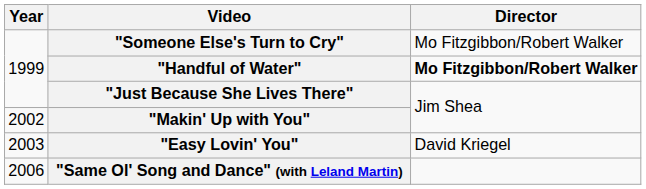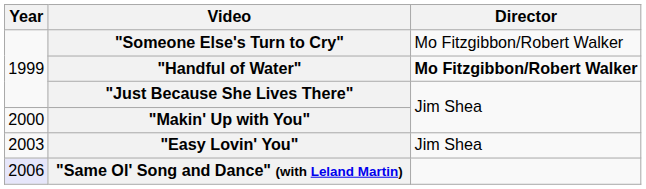 <table class="wikitable plainrowheaders">
 <tr>
 <th>Year</th>
 <th style="width:22em;">Video</th>
 <th>Director</th>
 </tr>
 <tr>
 <td rowspan="3">1999</td>
 <th scope="row">"Someone Else's Turn to Cry"</th>
 <td>Mo Fitzgibbon/Robert Walker</td>
 </tr>
 <tr>
 <th scope="row">"Handful of Water"</th>
 <td><strong>Mo Fitzgibbon/Robert Walker</strong></td>
 </tr>
 <tr>
 <th scope="row">"Just Because She Lives There"</th>
 <td rowspan="2">Jim Shea</td>
 </tr>
 <tr>
-<td>2002</td>
+<td>2000</td>
 <th scope="row">"Makin' Up with You"</th>
 </tr>
 <tr>
 <td>2003</td>
 <th scope="row">"Easy Lovin' You"</th>
-<td>David Kriegel</td>
+<td>Jim Shea</td>
 </tr>
 <tr>
-<td>2006</td>
+<td style="background: lavender;">2006</td>
 <th scope="row">"Same Ol' Song and Dance" <small>(with <a href='#'>Leland Martin</a>)</small></th>
 <td></td>
 </tr>
 </table>
